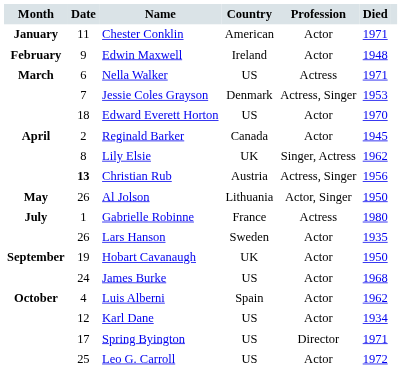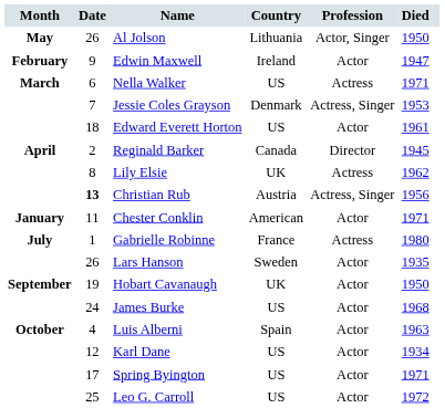 <table cellspacing="0" cellpadding="4" border="0">
 <tr style="background:#dae3e7; text-align:center;">
 <td><strong>Month</strong></td>
 <td><strong>Date</strong></td>
 <td><strong>Name</strong></td>
 <td><strong>Country</strong></td>
 <td><strong>Profession</strong></td>
 <td><strong>Died</strong></td>
 <td></td>
 </tr>
-<tr valign="top">
-<td rowspan=1 style="text-align:center; vertical-align:top;"><strong>January</strong></td>
-<td style="text-align:center;">11</td>
-<td><a href='#'>Chester Conklin</a></td>
-<td style="text-align:center;">American</td>
-<td style="text-align:center;">Actor</td>
-<td><a href='#'>1971</a></td>
+<tr>
+<td rowspan=1 style="text-align:center; vertical-align:top;"><strong>May</strong></td>
+<td style="text-align:center;">26</td>
+<td><a href='#'>Al Jolson</a></td>
+<td style="text-align:center;">Lithuania</td>
+<td style="text-align:center;">Actor, Singer</td>
+<td><a href='#'>1950</a></td>
 <td></td>
 </tr>
 <tr>
 <td rowspan=1 style="text-align:center; vertical-align:top;"><strong>February</strong></td>
 <td style="text-align:center;">9</td>
 <td><a href='#'>Edwin Maxwell</a></td>
 <td style="text-align:center;">Ireland</td>
 <td style="text-align:center;">Actor</td>
-<td><a href='#'>1948</a></td>
+<td><a href='#'>1947</a></td>
 <td></td>
 </tr>
 <tr>
 <td rowspan=3 style="text-align:center; vertical-align:top;"><strong>March</strong></td>
 <td style="text-align:center;">6</td>
 <td><a href='#'>Nella Walker</a></td>
 <td style="text-align:center;">US</td>
 <td style="text-align:center;">Actress</td>
 <td><a href='#'>1971</a></td>
 <td></td>
 </tr>
 <tr>
 <td style="text-align:center;">7</td>
 <td><a href='#'>Jessie Coles Grayson</a></td>
 <td style="text-align:center;">Denmark</td>
 <td style="text-align:center;">Actress, Singer</td>
 <td><a href='#'>1953</a></td>
 <td></td>
 </tr>
 <tr>
 <td style="text-align:center;">18</td>
 <td><a href='#'>Edward Everett Horton</a></td>
 <td style="text-align:center;">US</td>
 <td style="text-align:center;">Actor</td>
-<td><a href='#'>1970</a></td>
+<td><a href='#'>1961</a></td>
 <td></td>
 </tr>
 <tr>
 <td rowspan=3 style="text-align:center; vertical-align:top;"><strong>April</strong></td>
 <td style="text-align:center;">2</td>
 <td><a href='#'>Reginald Barker</a></td>
 <td style="text-align:center;">Canada</td>
-<td style="text-align:center;">Actor</td>
+<td style="text-align:center;">Director</td>
 <td><a href='#'>1945</a></td>
 <td></td>
 </tr>
 <tr>
 <td style="text-align:center;">8</td>
 <td><a href='#'>Lily Elsie</a></td>
 <td style="text-align:center;">UK</td>
-<td style="text-align:center;">Singer, Actress</td>
+<td style="text-align:center;">Actress</td>
 <td><a href='#'>1962</a></td>
 <td></td>
 </tr>
 <tr>
 <td style="text-align:center;"><strong>13</strong></td>
 <td><a href='#'>Christian Rub</a></td>
 <td style="text-align:center;">Austria</td>
 <td style="text-align:center;">Actress, Singer</td>
 <td><a href='#'>1956</a></td>
 <td></td>
 </tr>
-<tr>
-<td rowspan=1 style="text-align:center; vertical-align:top;"><strong>May</strong></td>
-<td style="text-align:center;">26</td>
-<td><a href='#'>Al Jolson</a></td>
-<td style="text-align:center;">Lithuania</td>
-<td style="text-align:center;">Actor, Singer</td>
-<td><a href='#'>1950</a></td>
+<tr valign="top">
+<td rowspan=1 style="text-align:center; vertical-align:top;"><strong>January</strong></td>
+<td style="text-align:center;">11</td>
+<td><a href='#'>Chester Conklin</a></td>
+<td style="text-align:center;">American</td>
+<td style="text-align:center;">Actor</td>
+<td><a href='#'>1971</a></td>
 <td></td>
 </tr>
 <tr>
 <td rowspan=2 style="text-align:center; vertical-align:top;"><strong>July</strong></td>
 <td style="text-align:center;">1</td>
 <td><a href='#'>Gabrielle Robinne</a></td>
 <td style="text-align:center;">France</td>
 <td style="text-align:center;">Actress</td>
 <td><a href='#'>1980</a></td>
 <td></td>
 </tr>
 <tr>
 <td style="text-align:center;">26</td>
 <td><a href='#'>Lars Hanson</a></td>
 <td style="text-align:center;">Sweden</td>
 <td style="text-align:center;">Actor</td>
 <td><a href='#'>1935</a></td>
 <td></td>
 </tr>
 <tr>
 <td rowspan=2 style="text-align:center; vertical-align:top;"><strong>September</strong></td>
 <td style="text-align:center;">19</td>
 <td><a href='#'>Hobart Cavanaugh</a></td>
 <td style="text-align:center;">UK</td>
 <td style="text-align:center;">Actor</td>
 <td><a href='#'>1950</a></td>
 <td></td>
 </tr>
 <tr>
 <td style="text-align:center;">24</td>
 <td><a href='#'>James Burke</a></td>
 <td style="text-align:center;">US</td>
 <td style="text-align:center;">Actor</td>
 <td><a href='#'>1968</a></td>
 <td></td>
 </tr>
 <tr>
 <td rowspan=4 style="text-align:center; vertical-align:top;"><strong>October</strong></td>
 <td style="text-align:center;">4</td>
 <td><a href='#'>Luis Alberni</a></td>
 <td style="text-align:center;">Spain</td>
 <td style="text-align:center;">Actor</td>
-<td><a href='#'>1962</a></td>
+<td><a href='#'>1963</a></td>
 <td></td>
 </tr>
 <tr>
 <td style="text-align:center;">12</td>
 <td><a href='#'>Karl Dane</a></td>
 <td style="text-align:center;">US</td>
 <td style="text-align:center;">Actor</td>
 <td><a href='#'>1934</a></td>
 <td></td>
 </tr>
 <tr>
 <td style="text-align:center;">17</td>
 <td><a href='#'>Spring Byington</a></td>
 <td style="text-align:center;">US</td>
-<td style="text-align:center;">Director</td>
+<td style="text-align:center;">Actor</td>
 <td><a href='#'>1971</a></td>
 <td></td>
 </tr>
 <tr>
 <td style="text-align:center;">25</td>
 <td><a href='#'>Leo G. Carroll</a></td>
 <td style="text-align:center;">US</td>
 <td style="text-align:center;">Actor</td>
 <td><a href='#'>1972</a></td>
 <td></td>
 </tr>
 <tr>
 </tr>
 </table>
